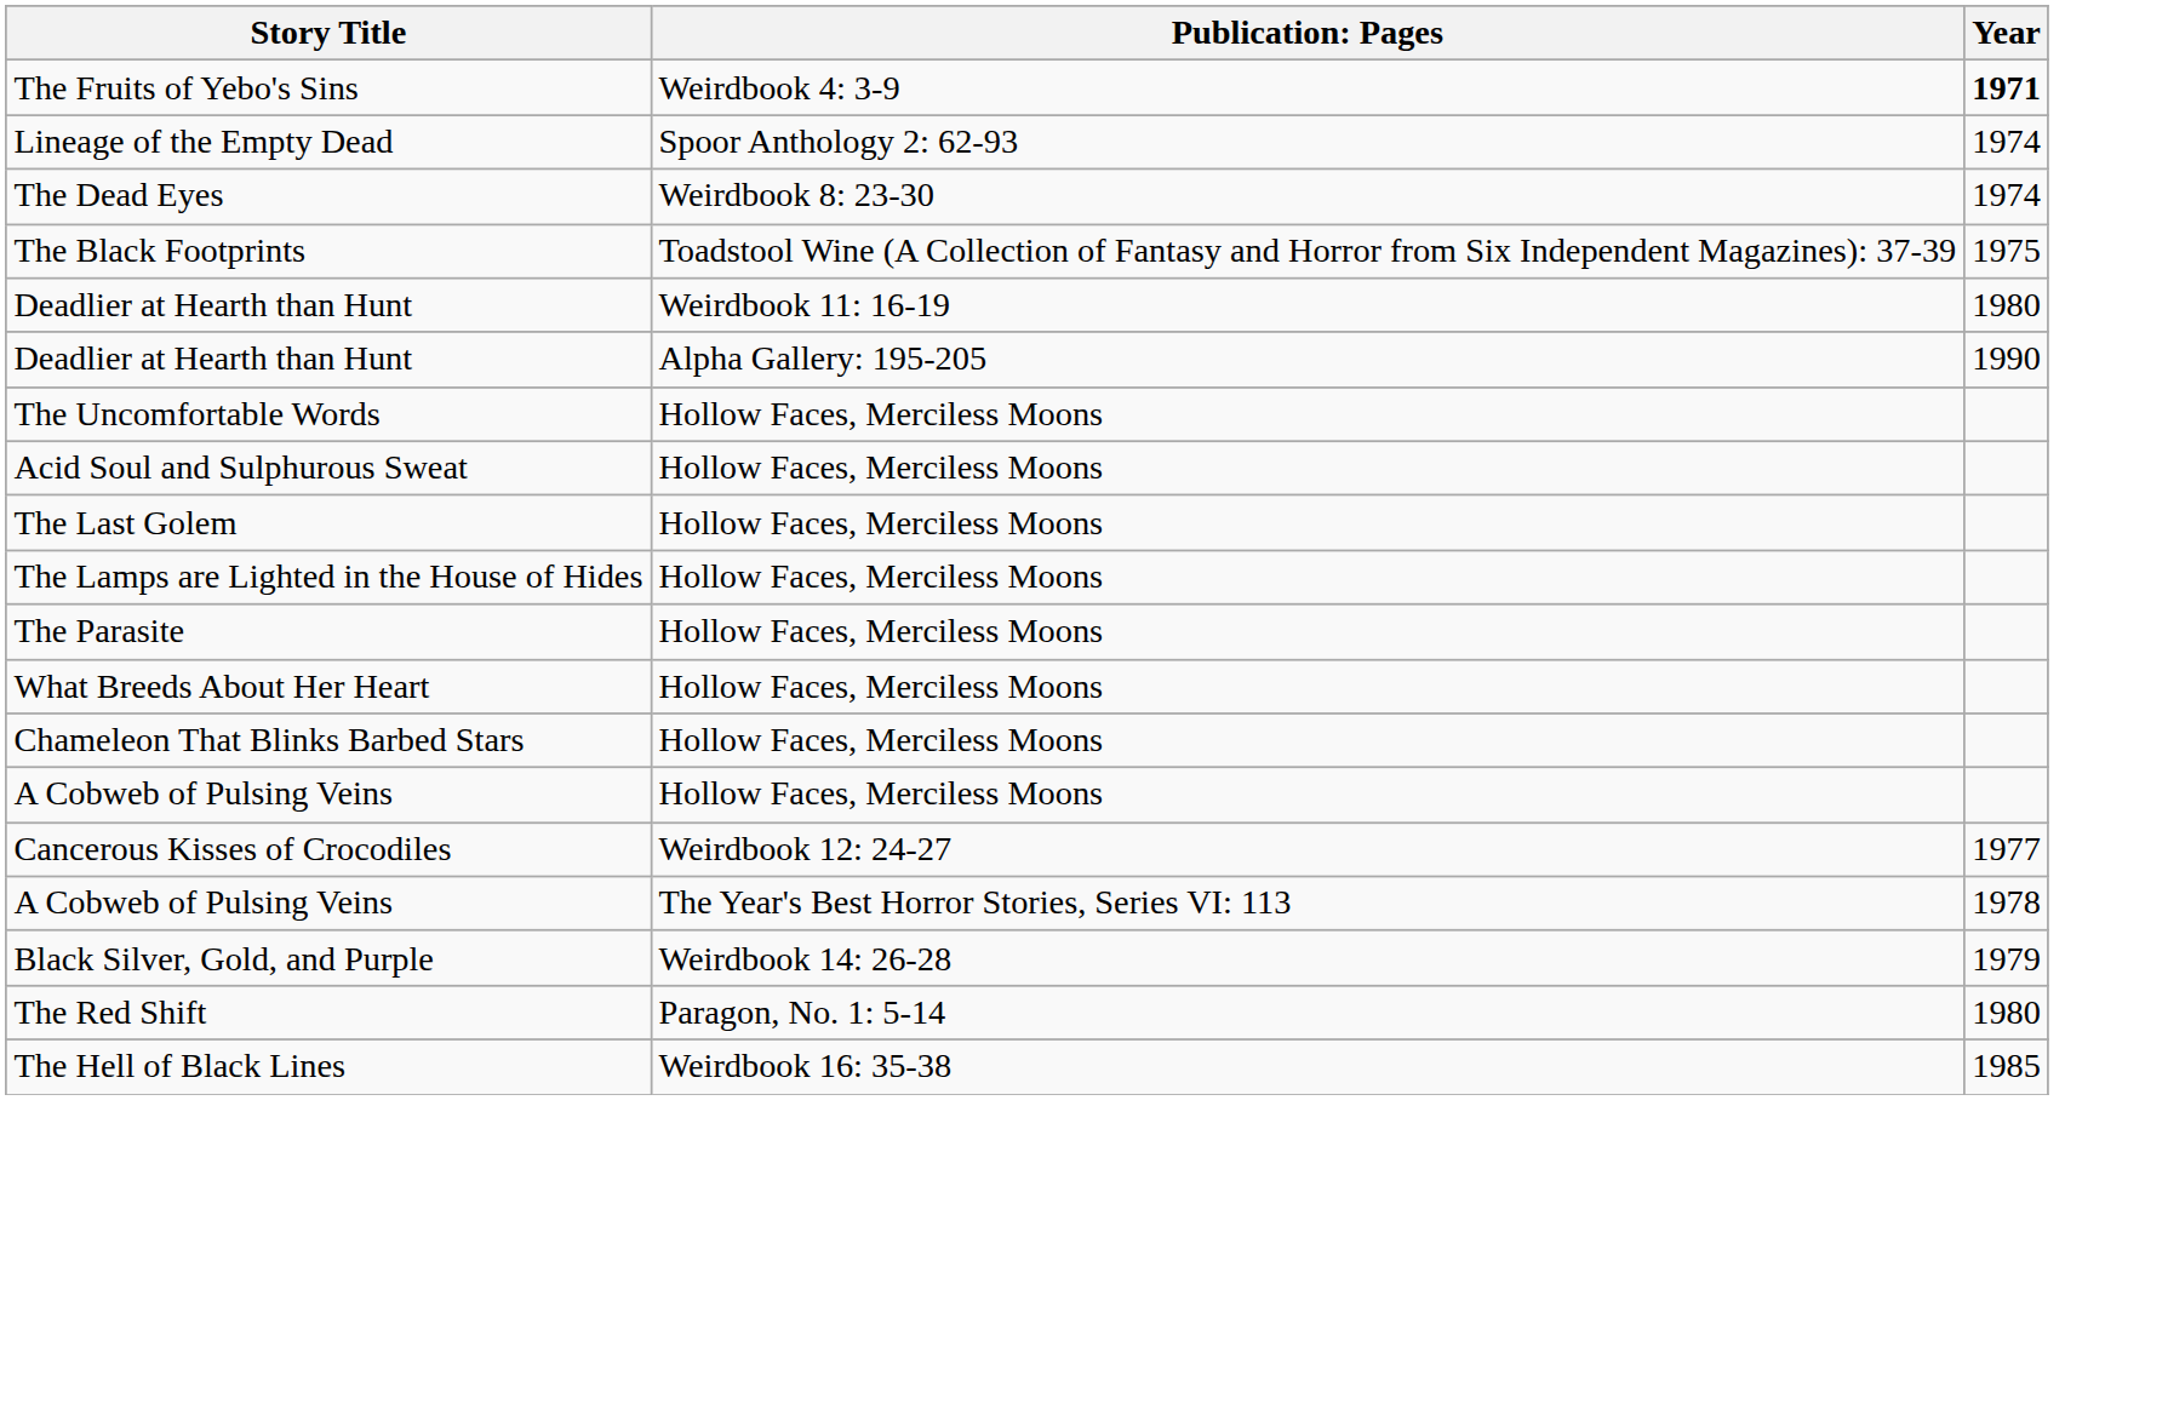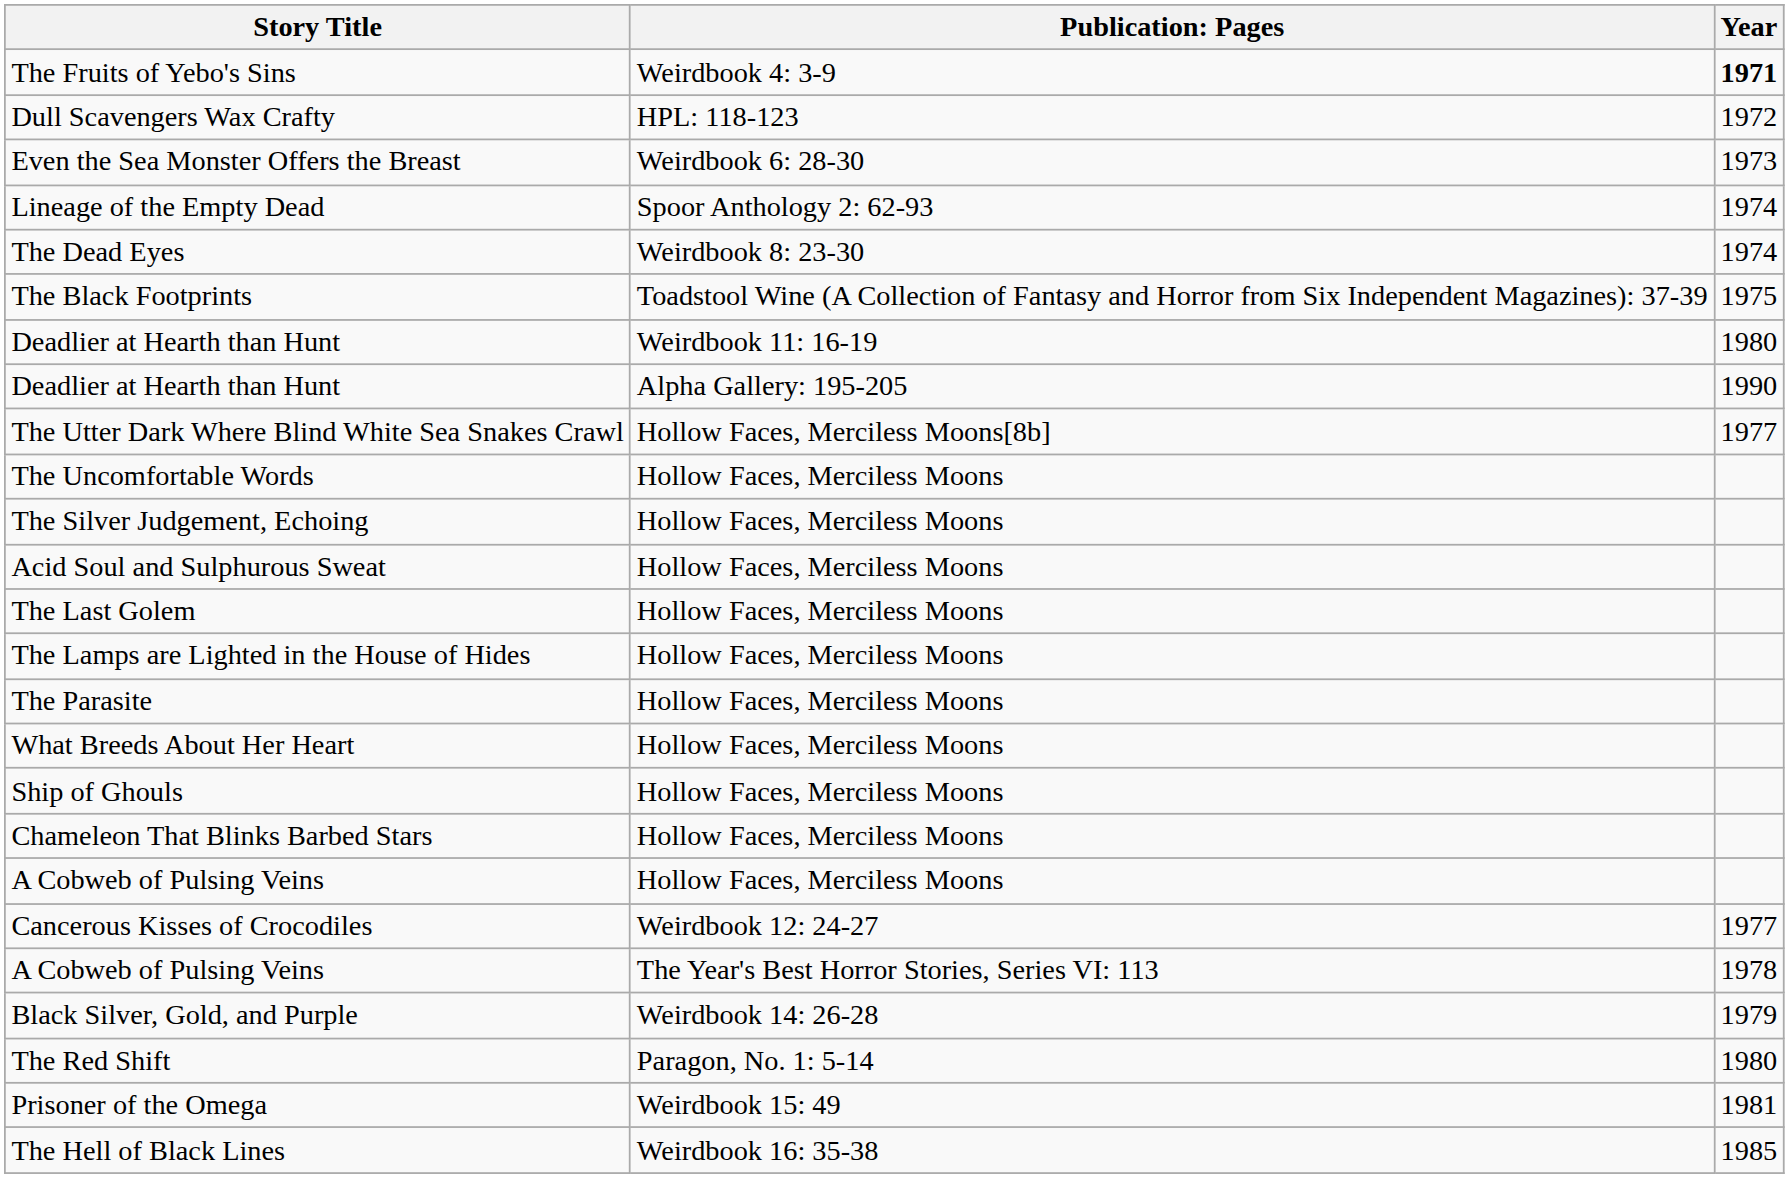 <table class="wikitable">
 <tr>
 <th>Story Title</th>
 <th>Publication: Pages</th>
 <th>Year</th>
 </tr>
 <tr>
 <td>The Fruits of Yebo's Sins</td>
 <td>Weirdbook 4: 3-9</td>
 <td><strong>1971</strong></td>
+</tr>
+<tr>
+<td>Dull Scavengers Wax Crafty</td>
+<td>HPL: 118-123</td>
+<td>1972</td>
+</tr>
+<tr>
+<td>Even the Sea Monster Offers the Breast</td>
+<td>Weirdbook 6: 28-30</td>
+<td>1973</td>
 </tr>
 <tr>
 <td>Lineage of the Empty Dead</td>
 <td>Spoor Anthology 2: 62-93</td>
 <td>1974</td>
 </tr>
 <tr>
 <td>The Dead Eyes</td>
 <td>Weirdbook 8: 23-30</td>
 <td>1974</td>
 </tr>
 <tr>
 <td>The Black Footprints</td>
 <td>Toadstool Wine (A Collection of Fantasy and Horror from Six Independent Magazines): 37-39</td>
 <td>1975</td>
 </tr>
 <tr>
 <td>Deadlier at Hearth than Hunt</td>
 <td>Weirdbook 11: 16-19</td>
 <td>1980</td>
 </tr>
 <tr>
 <td>Deadlier at Hearth than Hunt</td>
 <td>Alpha Gallery: 195-205</td>
 <td>1990</td>
 </tr>
 <tr>
+<td>The Utter Dark Where Blind White Sea Snakes Crawl</td>
+<td>Hollow Faces, Merciless Moons[8b]</td>
+<td>1977</td>
+</tr>
+<tr>
 <td>The Uncomfortable Words</td>
+<td>Hollow Faces, Merciless Moons</td>
+<td></td>
+</tr>
+<tr>
+<td>The Silver Judgement, Echoing</td>
 <td>Hollow Faces, Merciless Moons</td>
 <td></td>
 </tr>
 <tr>
 <td>Acid Soul and Sulphurous Sweat</td>
 <td>Hollow Faces, Merciless Moons</td>
 <td></td>
 </tr>
 <tr>
 <td>The Last Golem</td>
 <td>Hollow Faces, Merciless Moons</td>
 <td></td>
 </tr>
 <tr>
 <td>The Lamps are Lighted in the House of Hides</td>
 <td>Hollow Faces, Merciless Moons</td>
 <td></td>
 </tr>
 <tr>
 <td>The Parasite</td>
 <td>Hollow Faces, Merciless Moons</td>
 <td></td>
 </tr>
 <tr>
 <td>What Breeds About Her Heart</td>
+<td>Hollow Faces, Merciless Moons</td>
+<td></td>
+</tr>
+<tr>
+<td>Ship of Ghouls</td>
 <td>Hollow Faces, Merciless Moons</td>
 <td></td>
 </tr>
 <tr>
 <td>Chameleon That Blinks Barbed Stars</td>
 <td>Hollow Faces, Merciless Moons</td>
 <td></td>
 </tr>
 <tr>
 <td>A Cobweb of Pulsing Veins</td>
 <td>Hollow Faces, Merciless Moons</td>
 <td></td>
 </tr>
 <tr>
 <td>Cancerous Kisses of Crocodiles</td>
 <td>Weirdbook 12: 24-27</td>
 <td>1977</td>
 </tr>
 <tr>
 <td>A Cobweb of Pulsing Veins</td>
 <td>The Year's Best Horror Stories, Series VI: 113</td>
 <td>1978</td>
 </tr>
 <tr>
 <td>Black Silver, Gold, and Purple</td>
 <td>Weirdbook 14: 26-28</td>
 <td>1979</td>
 </tr>
 <tr>
 <td>The Red Shift</td>
 <td>Paragon, No. 1: 5-14</td>
 <td>1980</td>
 </tr>
 <tr>
+<td>Prisoner of the Omega</td>
+<td>Weirdbook 15: 49</td>
+<td>1981</td>
+</tr>
+<tr>
 <td>The Hell of Black Lines</td>
 <td>Weirdbook 16: 35-38</td>
 <td>1985</td>
 </tr>
 </table>
